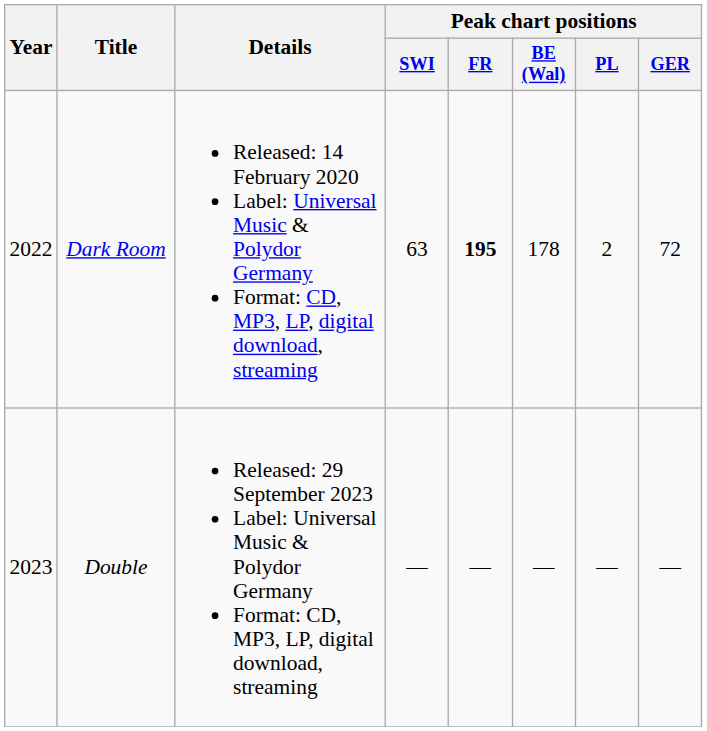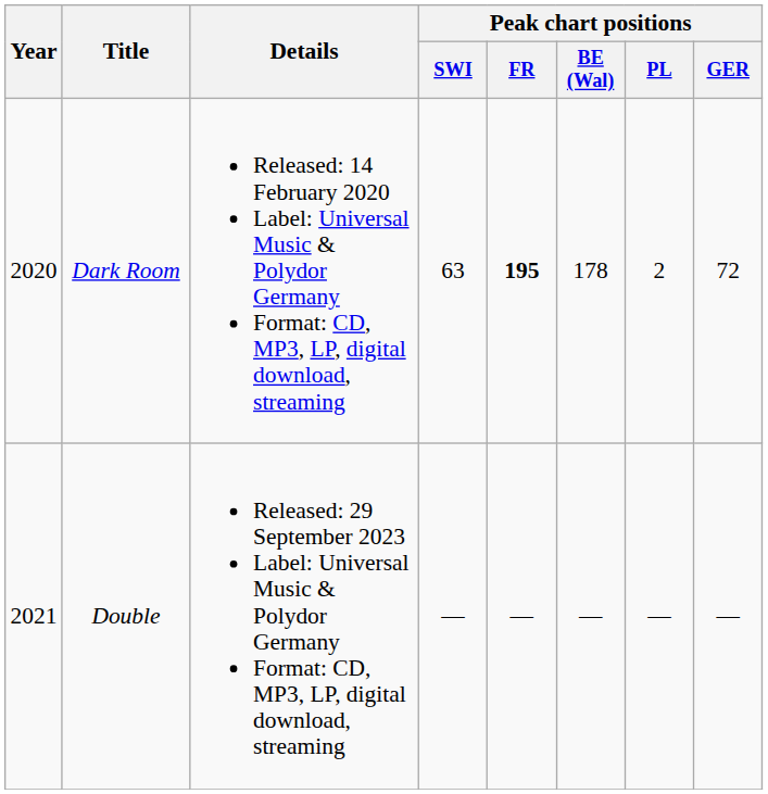 <table class="wikitable plainrowheaders" style="text-align:center;">
 <tr>
 <th rowspan="2">Year</th>
 <th rowspan="2" width="80">Title</th>
 <th rowspan="2" width="150">Details</th>
 <th colspan="5">Peak chart positions</th>
 </tr>
 <tr>
 <th style="width:3em;font-size:85%;"><a href='#'>SWI</a><br></th>
 <th style="width:3em;font-size:85%;"><a href='#'>FR</a><br></th>
 <th style="width:3em;font-size:85%;"><a href='#'>BE<br>(Wal)</a><br></th>
 <th style="width:3em;font-size:85%;"><a href='#'>PL</a><br></th>
 <th style="width:3em;font-size:85%;"><a href='#'>GER</a><br></th>
 </tr>
 <tr>
-<td>2022</td>
+<td>2020</td>
 <td scope="row"><em><a href='#'>Dark Room</a></em></td>
 <td align="left"><br><ul><li>Released: 14 February 2020</li><li>Label: <a href='#'>Universal Music</a> & <a href='#'>Polydor Germany</a></li><li>Format: <a href='#'>CD</a>, <a href='#'>MP3</a>, <a href='#'>LP</a>, <a href='#'>digital download</a>, <a href='#'>streaming</a></li></ul></td>
 <td>63</td>
 <td><strong>195</strong></td>
 <td>178</td>
 <td>2</td>
 <td>72</td>
 </tr>
 <tr>
-<td>2023</td>
+<td>2021</td>
 <td scope="row"><em>Double</em></td>
 <td align="left"><br><ul><li>Released: 29 September 2023 </li><li>Label: Universal Music & Polydor Germany</li><li>Format: CD, MP3, LP, digital download, streaming</li></ul></td>
 <td>—</td>
 <td>—</td>
 <td>—</td>
 <td>—</td>
 <td>—</td>
 </tr>
 </table>
